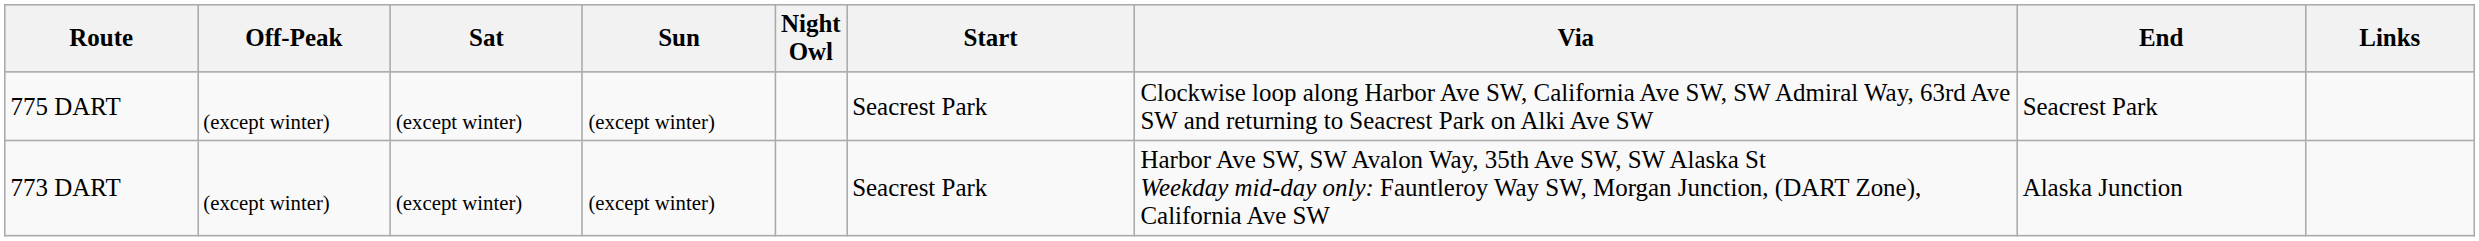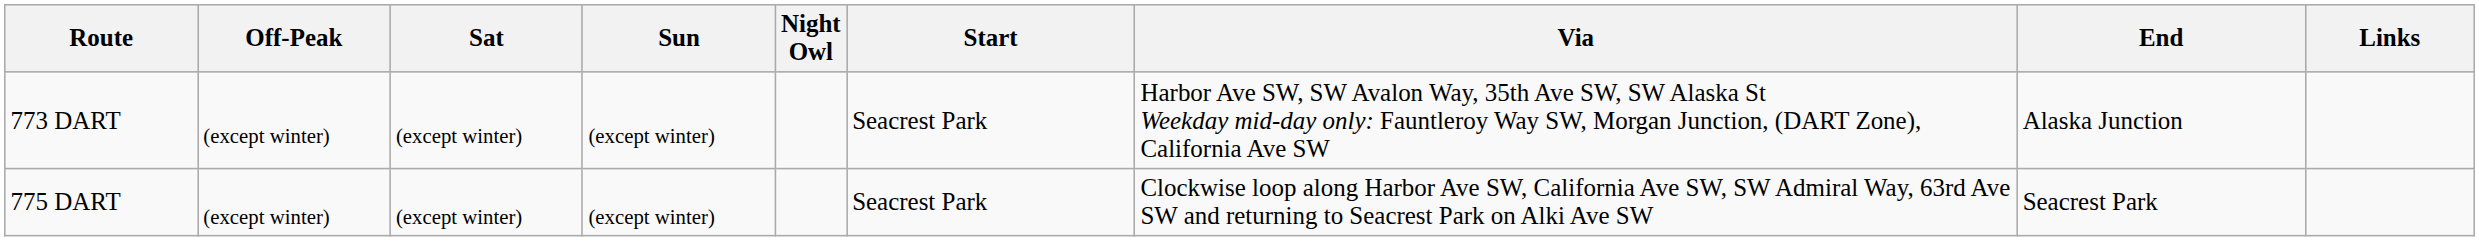 <table class="sortable wikitable" width=100%>
 <tr>
 <th width=8%><strong>Route</strong></th>
 <th width=8%><strong>Off-Peak</strong></th>
 <th width=8%><strong>Sat</strong></th>
 <th width=8%><strong>Sun</strong></th>
 <th>Night Owl</th>
 <th width=12%><strong>Start</strong></th>
 <th width=37%><strong>Via</strong></th>
 <th width=12%><strong>End</strong></th>
 <th width=7%><strong>Links</strong></th>
 </tr>
 <tr>
+<td>773 DART</td>
+<td><br><small>(except winter)</small></td>
+<td><br><small>(except winter)</small></td>
+<td><br><small>(except winter)</small></td>
+<td></td>
+<td>Seacrest Park</td>
+<td>Harbor Ave SW, SW Avalon Way, 35th Ave SW, SW Alaska St<br><em>Weekday mid-day only:</em> Fauntleroy Way SW, Morgan Junction, (DART Zone), California Ave SW</td>
+<td>Alaska Junction</td>
+<td><br></td>
+</tr>
+<tr>
 <td>775 DART</td>
 <td><br><small>(except winter)</small></td>
 <td><br><small>(except winter)</small></td>
 <td><br><small>(except winter)</small></td>
 <td></td>
 <td>Seacrest Park</td>
 <td>Clockwise loop along Harbor Ave SW, California Ave SW, SW Admiral Way, 63rd Ave SW and returning to Seacrest Park on Alki Ave SW</td>
 <td>Seacrest Park</td>
 <td><br></td>
 </tr>
-<tr>
-<td>773 DART</td>
-<td><br><small>(except winter)</small></td>
-<td><br><small>(except winter)</small></td>
-<td><br><small>(except winter)</small></td>
-<td></td>
-<td>Seacrest Park</td>
-<td>Harbor Ave SW, SW Avalon Way, 35th Ave SW, SW Alaska St<br><em>Weekday mid-day only:</em> Fauntleroy Way SW, Morgan Junction, (DART Zone), California Ave SW</td>
-<td>Alaska Junction</td>
-<td><br></td>
-</tr>
 </table>
